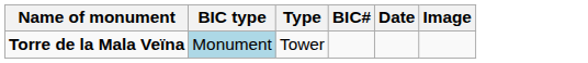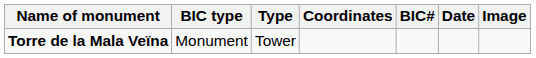 <table class="wikitable">
 <tr>
 <th>Name of monument</th>
 <th>BIC type</th>
 <th>Type</th>
+<th>Coordinates</th>
 <th>BIC#</th>
 <th>Date</th>
 <th>Image</th>
 </tr>
 <tr>
 <td><strong>Torre de la Mala Veïna</strong></td>
-<td style="background: lightblue;">Monument</td>
+<td>Monument</td>
 <td>Tower</td>
+<td></td>
 <td></td>
 <td></td>
 <td></td>
 </tr>
 </table>
